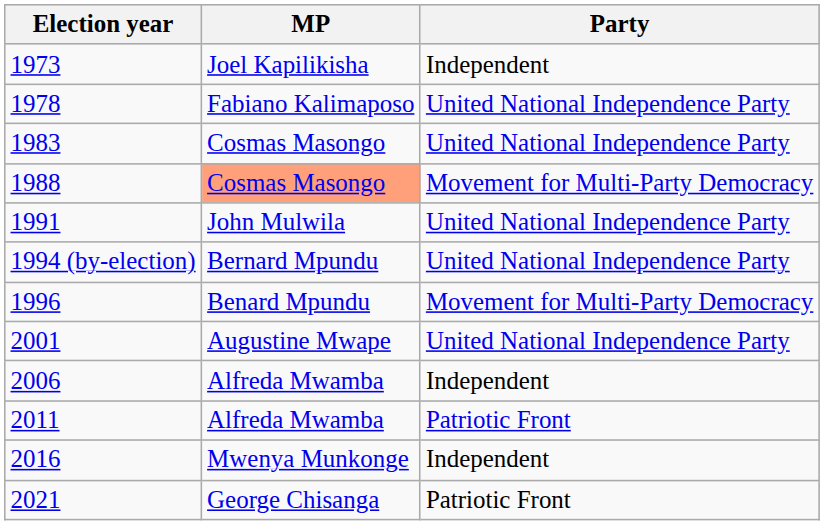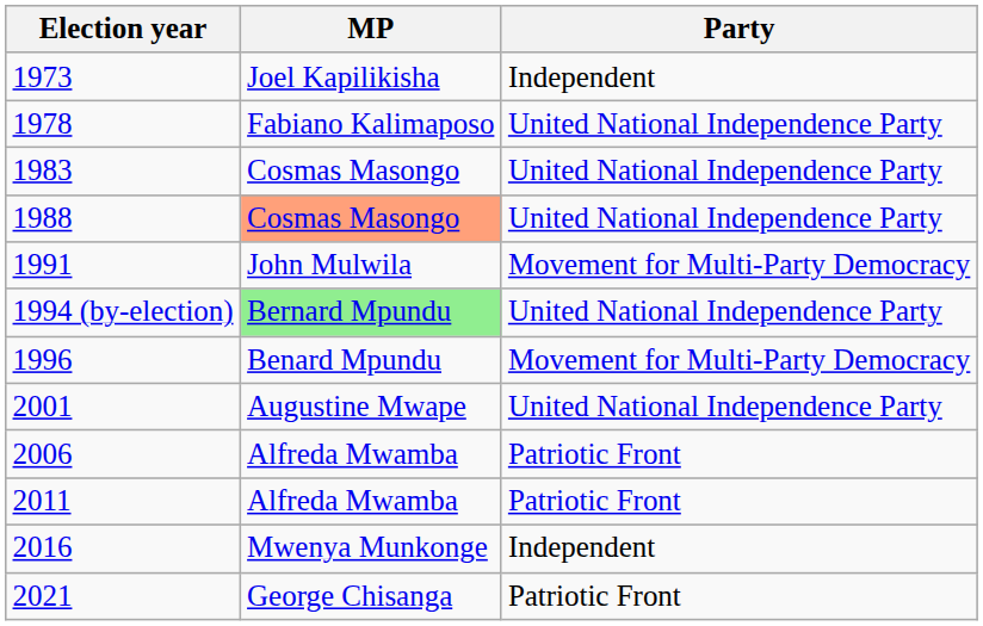 <table class=wikitable>
 <tr>
 <th>Election year</th>
 <th>MP</th>
 <th>Party</th>
 </tr>
 <tr>
 <td><a href='#'>1973</a></td>
 <td><a href='#'>Joel Kapilikisha</a></td>
 <td>Independent</td>
 </tr>
 <tr>
 <td><a href='#'>1978</a></td>
 <td><a href='#'>Fabiano Kalimaposo</a></td>
 <td><a href='#'>United National Independence Party</a></td>
 </tr>
 <tr>
 <td><a href='#'>1983</a></td>
 <td><a href='#'>Cosmas Masongo</a></td>
 <td><a href='#'>United National Independence Party</a></td>
 </tr>
 <tr>
 <td><a href='#'>1988</a></td>
 <td style="background: lightsalmon;"><a href='#'>Cosmas Masongo</a></td>
-<td><a href='#'>Movement for Multi-Party Democracy</a></td>
+<td><a href='#'>United National Independence Party</a></td>
 </tr>
 <tr>
 <td><a href='#'>1991</a></td>
 <td><a href='#'>John Mulwila</a></td>
-<td><a href='#'>United National Independence Party</a></td>
+<td><a href='#'>Movement for Multi-Party Democracy</a></td>
 </tr>
 <tr>
 <td><a href='#'>1994 (by-election)</a></td>
-<td><a href='#'>Bernard Mpundu</a></td>
+<td style="background: lightgreen;"><a href='#'>Bernard Mpundu</a></td>
 <td><a href='#'>United National Independence Party</a></td>
 </tr>
 <tr>
 <td><a href='#'>1996</a></td>
 <td><a href='#'>Benard Mpundu</a></td>
 <td><a href='#'>Movement for Multi-Party Democracy</a></td>
 </tr>
 <tr>
 <td><a href='#'>2001</a></td>
 <td><a href='#'>Augustine Mwape</a></td>
 <td><a href='#'>United National Independence Party</a></td>
 </tr>
 <tr>
 <td><a href='#'>2006</a></td>
 <td><a href='#'>Alfreda Mwamba</a></td>
-<td>Independent</td>
+<td><a href='#'>Patriotic Front</a></td>
 </tr>
 <tr>
 <td><a href='#'>2011</a></td>
 <td><a href='#'>Alfreda Mwamba</a></td>
 <td><a href='#'>Patriotic Front</a></td>
 </tr>
 <tr>
 <td><a href='#'>2016</a></td>
 <td><a href='#'>Mwenya Munkonge</a></td>
 <td>Independent</td>
 </tr>
 <tr>
 <td><a href='#'>2021</a></td>
 <td><a href='#'>George Chisanga</a></td>
 <td>Patriotic Front</td>
 </tr>
 </table>
